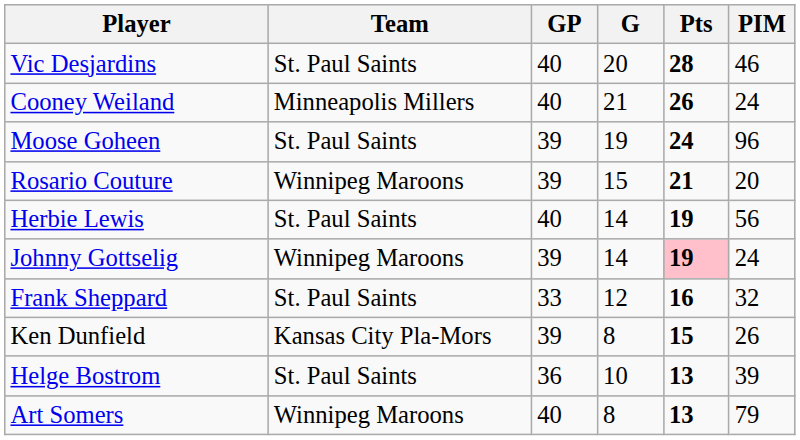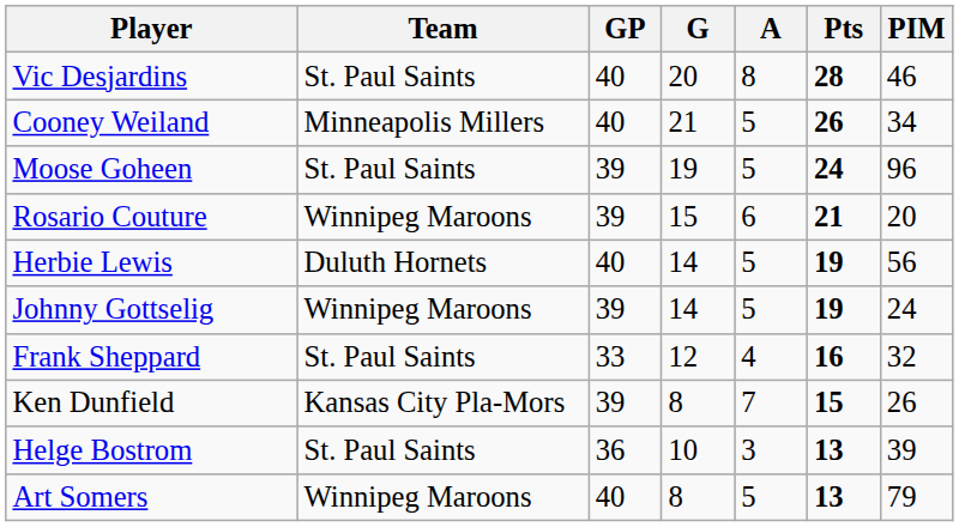 <table class="wikitable">
 <tr>
 <th bgcolor="#DDDDFF" width="30%">Player</th>
 <th bgcolor="#DDDDFF" width="30%">Team</th>
 <th bgcolor="#DDDDFF" width="7.5%">GP</th>
 <th bgcolor="#DDDDFF" width="7.5%">G</th>
+<th bgcolor="#DDDDFF" width="7.5%">A</th>
 <th bgcolor="#DDDDFF" width="7.5%">Pts</th>
 <th bgcolor="#DDDDFF" width="7.5%">PIM</th>
 </tr>
 <tr>
 <td><a href='#'>Vic Desjardins</a></td>
 <td>St. Paul Saints</td>
 <td>40</td>
 <td>20</td>
+<td>8</td>
 <td><strong>28</strong></td>
 <td>46</td>
 </tr>
 <tr>
 <td><a href='#'>Cooney Weiland</a></td>
 <td>Minneapolis Millers</td>
 <td>40</td>
 <td>21</td>
+<td>5</td>
 <td><strong>26</strong></td>
-<td>24</td>
+<td>34</td>
 </tr>
 <tr>
 <td><a href='#'>Moose Goheen</a></td>
 <td>St. Paul Saints</td>
 <td>39</td>
 <td>19</td>
+<td>5</td>
 <td><strong>24</strong></td>
 <td>96</td>
 </tr>
 <tr>
 <td><a href='#'>Rosario Couture</a></td>
 <td>Winnipeg Maroons</td>
 <td>39</td>
 <td>15</td>
+<td>6</td>
 <td><strong>21</strong></td>
 <td>20</td>
 </tr>
 <tr>
 <td><a href='#'>Herbie Lewis</a></td>
-<td>St. Paul Saints</td>
+<td>Duluth Hornets</td>
 <td>40</td>
 <td>14</td>
+<td>5</td>
 <td><strong>19</strong></td>
 <td>56</td>
 </tr>
 <tr>
 <td><a href='#'>Johnny Gottselig</a></td>
 <td>Winnipeg Maroons</td>
 <td>39</td>
 <td>14</td>
-<td style="background: pink;"><strong>19</strong></td>
+<td>5</td>
+<td><strong>19</strong></td>
 <td>24</td>
 </tr>
 <tr>
 <td><a href='#'>Frank Sheppard</a></td>
 <td>St. Paul Saints</td>
 <td>33</td>
 <td>12</td>
+<td>4</td>
 <td><strong>16</strong></td>
 <td>32</td>
 </tr>
 <tr>
 <td>Ken Dunfield</td>
 <td>Kansas City Pla-Mors</td>
 <td>39</td>
 <td>8</td>
+<td>7</td>
 <td><strong>15</strong></td>
 <td>26</td>
 </tr>
 <tr>
 <td><a href='#'>Helge Bostrom</a></td>
 <td>St. Paul Saints</td>
 <td>36</td>
 <td>10</td>
+<td>3</td>
 <td><strong>13</strong></td>
 <td>39</td>
 </tr>
 <tr>
 <td><a href='#'>Art Somers</a></td>
 <td>Winnipeg Maroons</td>
 <td>40</td>
 <td>8</td>
+<td>5</td>
 <td><strong>13</strong></td>
 <td>79</td>
 </tr>
 </table>
